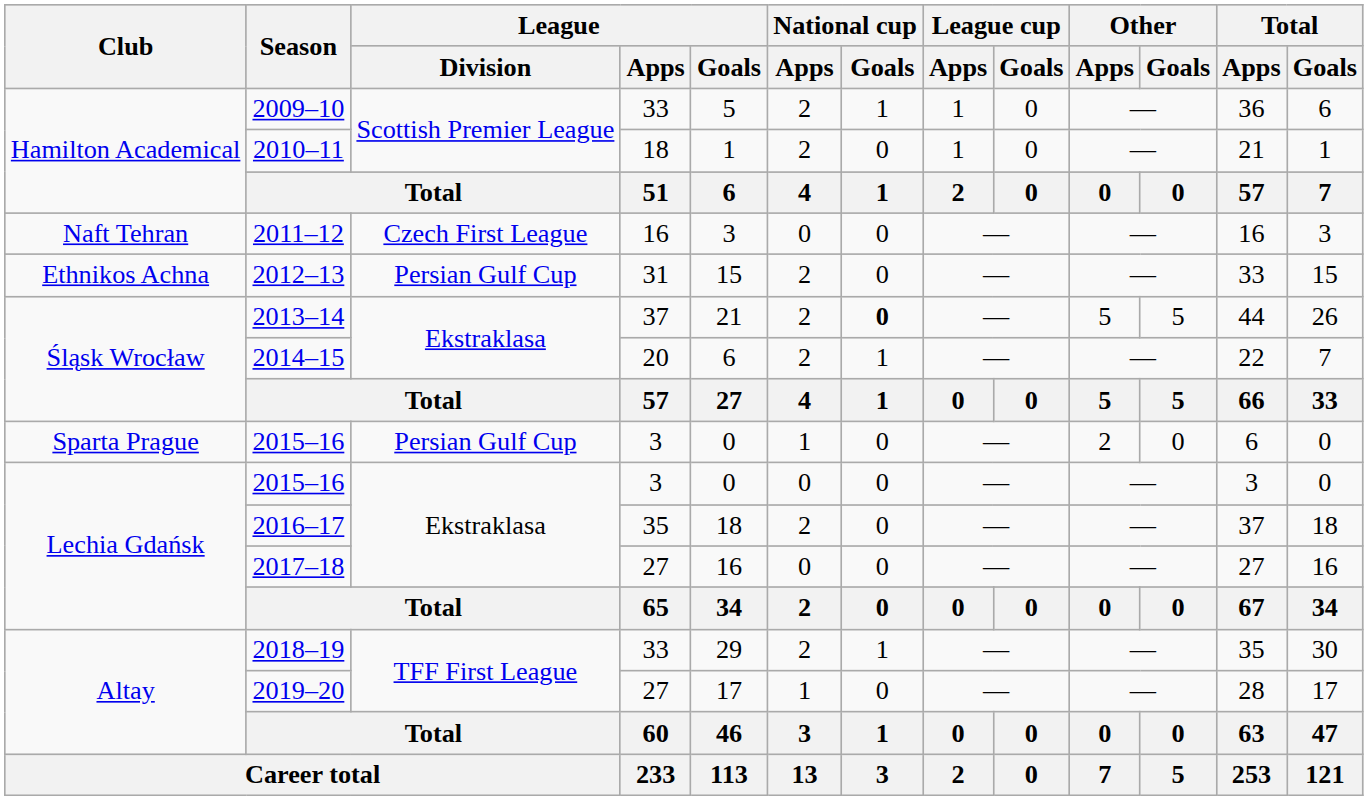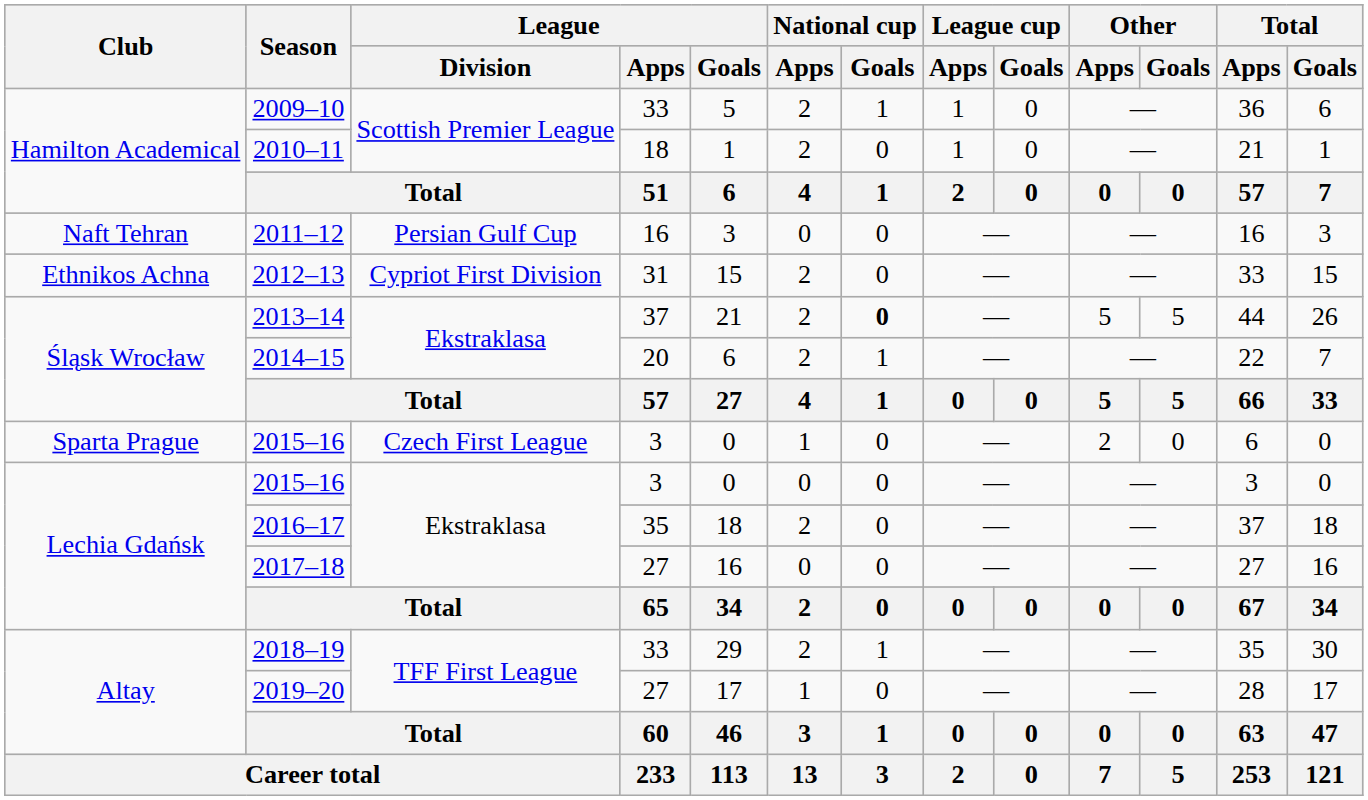 <table class="wikitable" style="text-align:center">
 <tr>
 <th rowspan="2">Club</th>
 <th rowspan="2">Season</th>
 <th colspan="3">League</th>
 <th colspan="2">National cup</th>
 <th colspan="2">League cup</th>
 <th colspan="2">Other</th>
 <th colspan="2">Total</th>
 </tr>
 <tr>
 <th>Division</th>
 <th>Apps</th>
 <th>Goals</th>
 <th>Apps</th>
 <th>Goals</th>
 <th>Apps</th>
 <th>Goals</th>
 <th>Apps</th>
 <th>Goals</th>
 <th>Apps</th>
 <th>Goals</th>
 </tr>
 <tr>
 <td rowspan="3"><a href='#'>Hamilton Academical</a></td>
 <td><a href='#'>2009–10</a></td>
 <td rowspan="2"><a href='#'>Scottish Premier League</a></td>
 <td>33</td>
 <td>5</td>
 <td>2</td>
 <td>1</td>
 <td>1</td>
 <td>0</td>
 <td colspan="2">—</td>
 <td>36</td>
 <td>6</td>
 </tr>
 <tr>
 <td><a href='#'>2010–11</a></td>
 <td>18</td>
 <td>1</td>
 <td>2</td>
 <td>0</td>
 <td>1</td>
 <td>0</td>
 <td colspan="2">—</td>
 <td>21</td>
 <td>1</td>
 </tr>
 <tr>
 <th colspan="2">Total</th>
 <th>51</th>
 <th>6</th>
 <th>4</th>
 <th>1</th>
 <th>2</th>
 <th>0</th>
 <th>0</th>
 <th>0</th>
 <th>57</th>
 <th>7</th>
 </tr>
 <tr>
 <td><a href='#'>Naft Tehran</a></td>
 <td><a href='#'>2011–12</a></td>
-<td><a href='#'>Czech First League</a></td>
+<td><a href='#'>Persian Gulf Cup</a></td>
 <td>16</td>
 <td>3</td>
 <td>0</td>
 <td>0</td>
 <td colspan="2">—</td>
 <td colspan="2">—</td>
 <td>16</td>
 <td>3</td>
 </tr>
 <tr>
 <td><a href='#'>Ethnikos Achna</a></td>
 <td><a href='#'>2012–13</a></td>
-<td><a href='#'>Persian Gulf Cup</a></td>
+<td><a href='#'>Cypriot First Division</a></td>
 <td>31</td>
 <td>15</td>
 <td>2</td>
 <td>0</td>
 <td colspan="2">—</td>
 <td colspan="2">—</td>
 <td>33</td>
 <td>15</td>
 </tr>
 <tr>
 <td rowspan="3"><a href='#'>Śląsk Wrocław</a></td>
 <td><a href='#'>2013–14</a></td>
 <td rowspan="2"><a href='#'>Ekstraklasa</a></td>
 <td>37</td>
 <td>21</td>
 <td>2</td>
 <td><strong>0</strong></td>
 <td colspan="2">—</td>
 <td>5</td>
 <td>5</td>
 <td>44</td>
 <td>26</td>
 </tr>
 <tr>
 <td><a href='#'>2014–15</a></td>
 <td>20</td>
 <td>6</td>
 <td>2</td>
 <td>1</td>
 <td colspan="2">—</td>
 <td colspan="2">—</td>
 <td>22</td>
 <td>7</td>
 </tr>
 <tr>
 <th colspan="2">Total</th>
 <th>57</th>
 <th>27</th>
 <th>4</th>
 <th>1</th>
 <th>0</th>
 <th>0</th>
 <th>5</th>
 <th>5</th>
 <th>66</th>
 <th>33</th>
 </tr>
 <tr>
 <td><a href='#'>Sparta Prague</a></td>
 <td><a href='#'>2015–16</a></td>
-<td><a href='#'>Persian Gulf Cup</a></td>
+<td><a href='#'>Czech First League</a></td>
 <td>3</td>
 <td>0</td>
 <td>1</td>
 <td>0</td>
 <td colspan="2">—</td>
 <td>2</td>
 <td>0</td>
 <td>6</td>
 <td>0</td>
 </tr>
 <tr>
 <td rowspan="4"><a href='#'>Lechia Gdańsk</a></td>
 <td><a href='#'>2015–16</a></td>
 <td rowspan="3">Ekstraklasa</td>
 <td>3</td>
 <td>0</td>
 <td>0</td>
 <td>0</td>
 <td colspan="2">—</td>
 <td colspan="2">—</td>
 <td>3</td>
 <td>0</td>
 </tr>
 <tr>
 <td><a href='#'>2016–17</a></td>
 <td>35</td>
 <td>18</td>
 <td>2</td>
 <td>0</td>
 <td colspan="2">—</td>
 <td colspan="2">—</td>
 <td>37</td>
 <td>18</td>
 </tr>
 <tr>
 <td><a href='#'>2017–18</a></td>
 <td>27</td>
 <td>16</td>
 <td>0</td>
 <td>0</td>
 <td colspan="2">—</td>
 <td colspan="2">—</td>
 <td>27</td>
 <td>16</td>
 </tr>
 <tr>
 <th colspan="2">Total</th>
 <th>65</th>
 <th>34</th>
 <th>2</th>
 <th>0</th>
 <th>0</th>
 <th>0</th>
 <th>0</th>
 <th>0</th>
 <th>67</th>
 <th>34</th>
 </tr>
 <tr>
 <td rowspan="3"><a href='#'>Altay</a></td>
 <td><a href='#'>2018–19</a></td>
 <td rowspan="2"><a href='#'>TFF First League</a></td>
 <td>33</td>
 <td>29</td>
 <td>2</td>
 <td>1</td>
 <td colspan="2">—</td>
 <td colspan="2">—</td>
 <td>35</td>
 <td>30</td>
 </tr>
 <tr>
 <td><a href='#'>2019–20</a></td>
 <td>27</td>
 <td>17</td>
 <td>1</td>
 <td>0</td>
 <td colspan="2">—</td>
 <td colspan="2">—</td>
 <td>28</td>
 <td>17</td>
 </tr>
 <tr>
 <th colspan="2">Total</th>
 <th>60</th>
 <th>46</th>
 <th>3</th>
 <th>1</th>
 <th>0</th>
 <th>0</th>
 <th>0</th>
 <th>0</th>
 <th>63</th>
 <th>47</th>
 </tr>
 <tr>
 <th colspan="3">Career total</th>
 <th>233</th>
 <th>113</th>
 <th>13</th>
 <th>3</th>
 <th>2</th>
 <th>0</th>
 <th>7</th>
 <th>5</th>
 <th>253</th>
 <th>121</th>
 </tr>
 </table>
